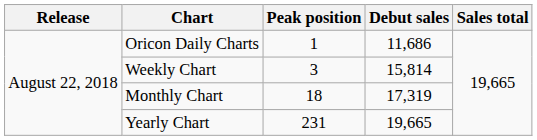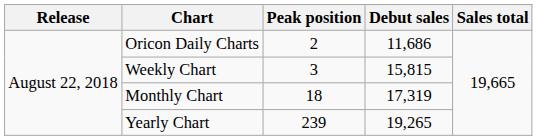 <table class="wikitable">
 <tr>
 <th>Release</th>
 <th>Chart</th>
 <th>Peak position</th>
 <th>Debut sales</th>
 <th>Sales total</th>
 </tr>
 <tr>
 <td rowspan="4">August 22, 2018</td>
 <td>Oricon Daily Charts</td>
-<td align="center">1</td>
+<td align="center">2</td>
 <td align="center">11,686</td>
 <td rowspan="4" align="center">19,665</td>
 </tr>
 <tr>
 <td>Weekly Chart</td>
 <td align="center">3</td>
-<td align="center">15,814</td>
+<td align="center">15,815</td>
 </tr>
 <tr>
 <td>Monthly Chart</td>
 <td align="center">18</td>
 <td align="center">17,319</td>
 </tr>
 <tr>
 <td>Yearly Chart</td>
-<td align="center">231</td>
-<td align="center">19,665</td>
+<td align="center">239</td>
+<td align="center">19,265</td>
 </tr>
 </table>
